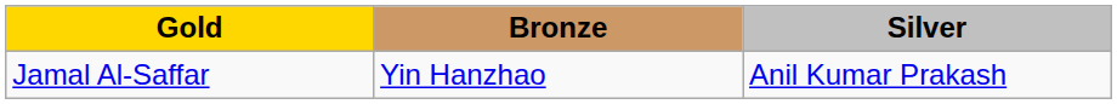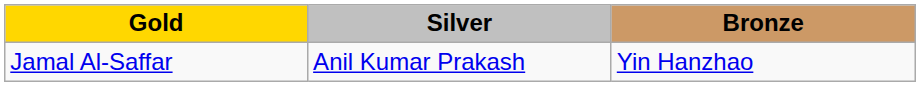 <table class="wikitable" style="text-align:left">
 <tr align="center">
 <td width=200 bgcolor=gold><strong>Gold</strong></td>
+<td width=200 bgcolor=silver><strong>Silver</strong></td>
 <td width=200 bgcolor=CC9966><strong>Bronze</strong></td>
-<td width=200 bgcolor=silver><strong>Silver</strong></td>
 </tr>
 <tr>
 <td><a href='#'>Jamal Al-Saffar</a><br><em></em></td>
+<td><a href='#'>Anil Kumar Prakash</a><br><em></em></td>
 <td><a href='#'>Yin Hanzhao</a><br><em></em></td>
-<td><a href='#'>Anil Kumar Prakash</a><br><em></em></td>
 </tr>
 </table>
